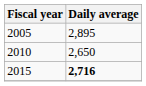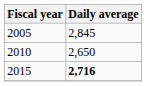 <table class="wikitable">
 <tr>
 <th>Fiscal year</th>
 <th>Daily average</th>
 </tr>
 <tr>
 <td>2005</td>
-<td>2,895</td>
+<td>2,845</td>
 </tr>
 <tr>
 <td>2010</td>
 <td>2,650</td>
 </tr>
 <tr>
 <td>2015</td>
 <td><strong>2,716</strong></td>
 </tr>
 <tr>
 </tr>
 </table>
